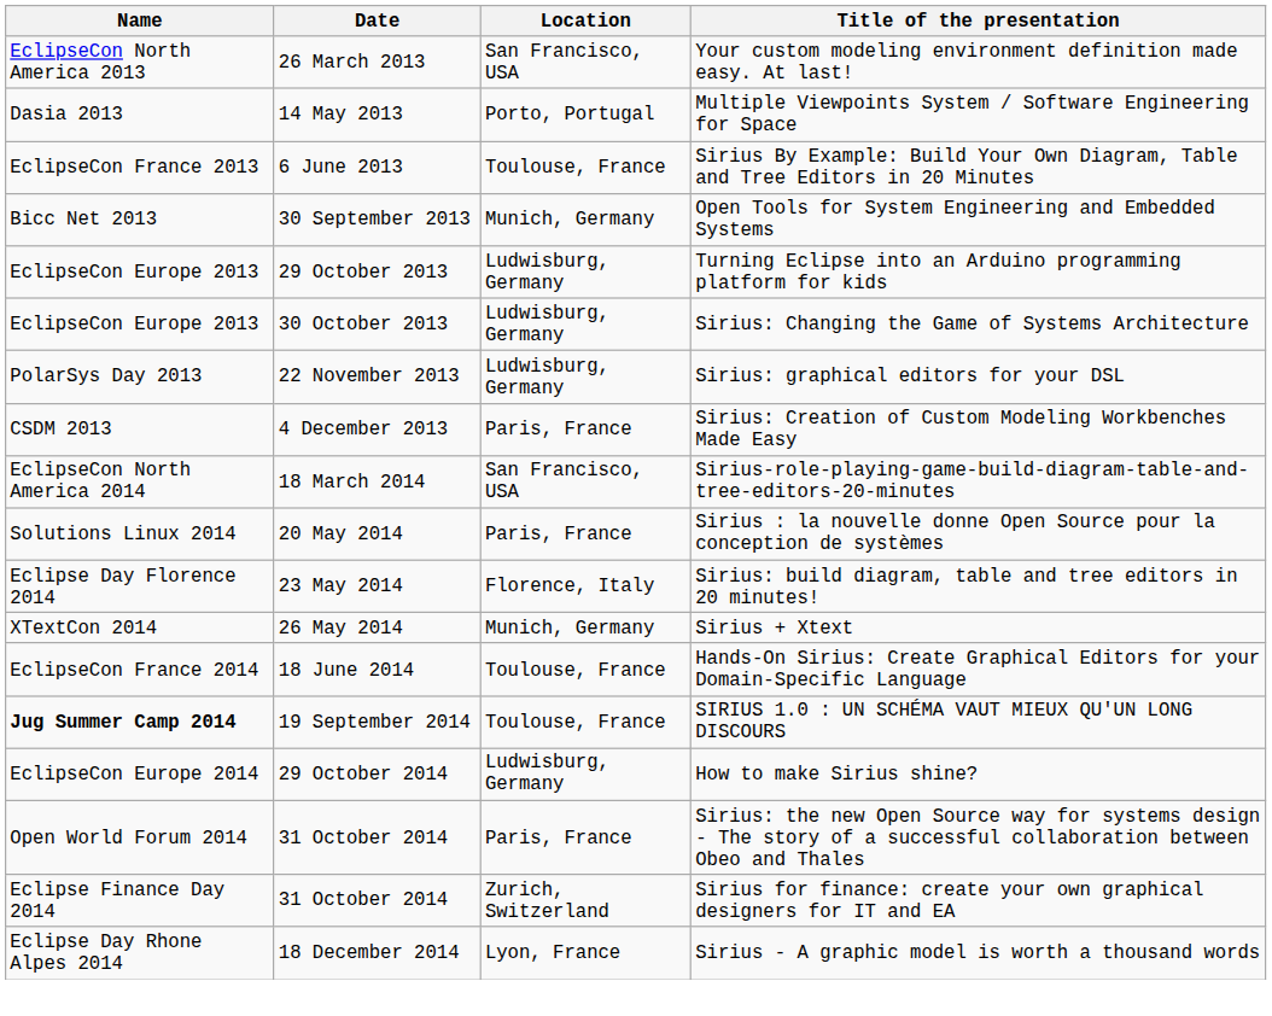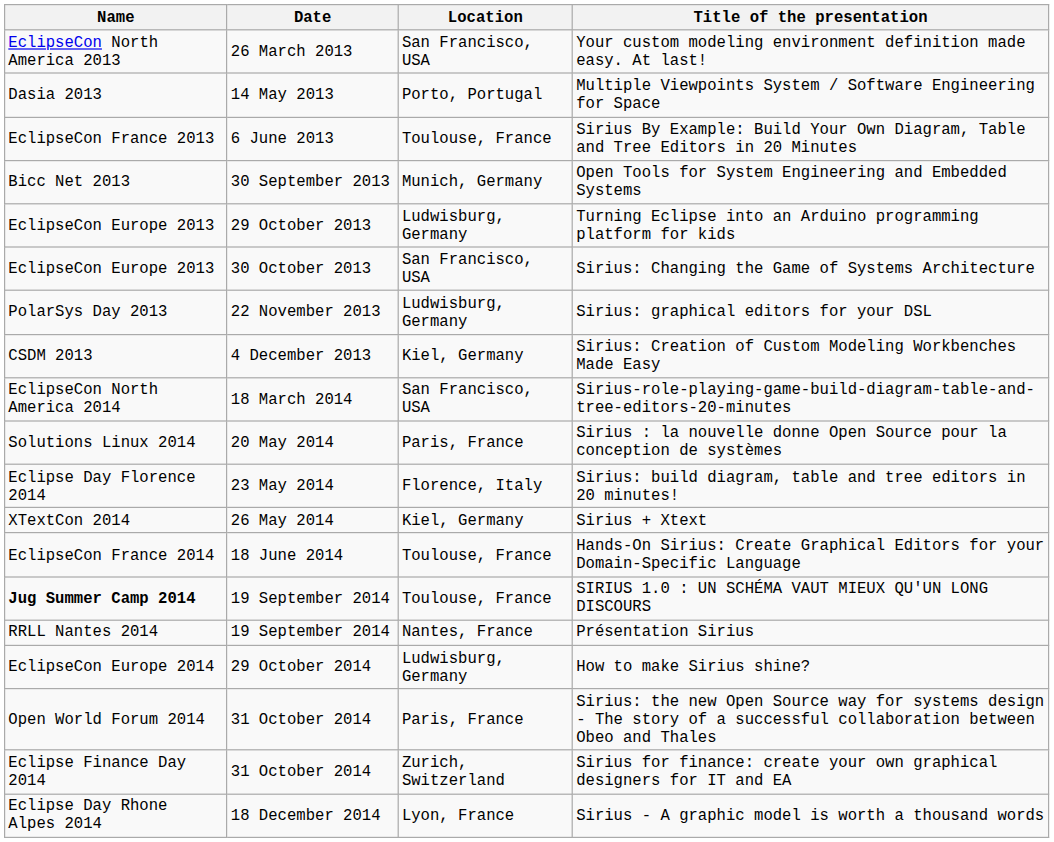 <table class="wikitable" style="text-align:left;">
 <tr>
 <th>Name</th>
 <th>Date</th>
 <th>Location</th>
 <th>Title of the presentation</th>
 </tr>
 <tr>
 <td style="width:200px"><a href='#'>EclipseCon</a> North America 2013</td>
 <td style="width:150px">26 March 2013</td>
 <td style="width:150px">San Francisco, USA</td>
 <td style="width:450px">Your custom modeling environment definition made easy. At last!</td>
 </tr>
 <tr>
 <td>Dasia 2013</td>
 <td>14 May 2013</td>
 <td>Porto, Portugal</td>
 <td>Multiple Viewpoints System / Software Engineering for Space </td>
 </tr>
 <tr>
 <td>EclipseCon France 2013</td>
 <td>6 June 2013</td>
 <td>Toulouse, France</td>
 <td>Sirius By Example: Build Your Own Diagram, Table and Tree Editors in 20 Minutes </td>
 </tr>
 <tr>
 <td>Bicc Net 2013</td>
 <td>30 September 2013</td>
 <td>Munich, Germany</td>
 <td>Open Tools for System Engineering and Embedded Systems </td>
 </tr>
 <tr>
 <td>EclipseCon Europe 2013</td>
 <td>29 October 2013</td>
 <td>Ludwisburg, Germany</td>
 <td>Turning Eclipse into an Arduino programming platform for kids </td>
 </tr>
 <tr>
 <td>EclipseCon Europe 2013</td>
 <td>30 October 2013</td>
-<td>Ludwisburg, Germany</td>
+<td>San Francisco, USA</td>
 <td>Sirius: Changing the Game of Systems Architecture </td>
 </tr>
 <tr>
 <td>PolarSys Day 2013</td>
 <td>22 November 2013</td>
 <td>Ludwisburg, Germany</td>
 <td>Sirius: graphical editors for your DSL </td>
 </tr>
 <tr>
 <td>CSDM 2013</td>
 <td>4 December 2013</td>
-<td>Paris, France</td>
+<td>Kiel, Germany</td>
 <td>Sirius: Creation of Custom Modeling Workbenches Made Easy </td>
 </tr>
 <tr>
 <td>EclipseCon North America 2014</td>
 <td>18 March 2014</td>
 <td>San Francisco, USA</td>
 <td>Sirius-role-playing-game-build-diagram-table-and-tree-editors-20-minutes </td>
 </tr>
 <tr>
 <td>Solutions Linux 2014</td>
 <td>20 May 2014</td>
 <td>Paris, France</td>
 <td>Sirius : la nouvelle donne Open Source pour la conception de systèmes</td>
 </tr>
 <tr>
 <td>Eclipse Day Florence 2014</td>
 <td>23 May 2014</td>
 <td>Florence, Italy</td>
 <td>Sirius: build diagram, table and tree editors in 20 minutes! </td>
 </tr>
 <tr>
 <td>XTextCon 2014</td>
 <td>26 May 2014</td>
-<td>Munich, Germany</td>
+<td>Kiel, Germany</td>
 <td>Sirius + Xtext </td>
 </tr>
 <tr>
 <td>EclipseCon France 2014</td>
 <td>18 June 2014</td>
 <td>Toulouse, France</td>
 <td>Hands-On Sirius: Create Graphical Editors for your Domain-Specific Language </td>
 </tr>
 <tr>
 <td><strong>Jug Summer Camp 2014</strong></td>
 <td>19 September 2014</td>
 <td>Toulouse, France</td>
 <td>SIRIUS 1.0 : UN SCHÉMA VAUT MIEUX QU'UN LONG DISCOURS </td>
+</tr>
+<tr>
+<td>RRLL Nantes 2014</td>
+<td>19 September 2014</td>
+<td>Nantes, France</td>
+<td>Présentation Sirius </td>
 </tr>
 <tr>
 <td>EclipseCon Europe 2014</td>
 <td>29 October 2014</td>
 <td>Ludwisburg, Germany</td>
 <td>How to make Sirius shine? </td>
 </tr>
 <tr>
 <td>Open World Forum 2014</td>
 <td>31 October 2014</td>
 <td>Paris, France</td>
 <td>Sirius: the new Open Source way for systems design - The story of a successful collaboration between Obeo and Thales </td>
 </tr>
 <tr>
 <td>Eclipse Finance Day 2014</td>
 <td>31 October 2014</td>
 <td>Zurich, Switzerland</td>
 <td>Sirius for finance: create your own graphical designers for IT and EA </td>
 </tr>
 <tr>
 <td>Eclipse Day Rhone Alpes 2014</td>
 <td>18 December 2014</td>
 <td>Lyon, France</td>
 <td>Sirius - A graphic model is worth a thousand words </td>
 </tr>
 </table>
